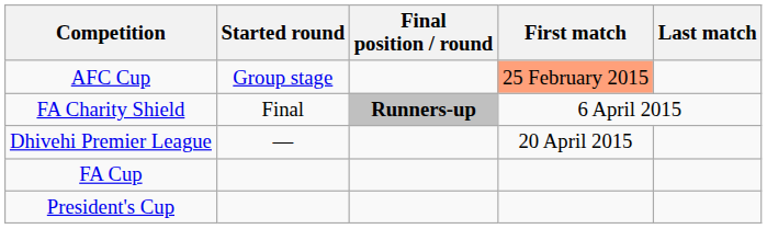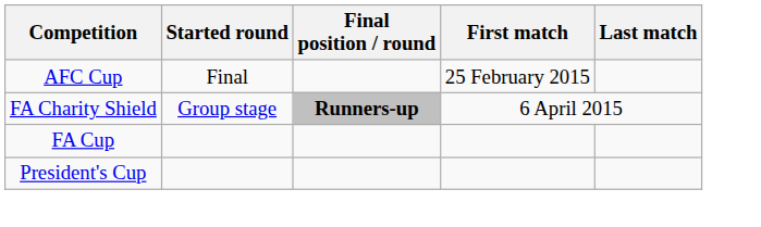 <table class="wikitable" style="text-align:center">
 <tr Overall>
 <th>Competition</th>
 <th>Started round</th>
 <th>Final<br>position / round</th>
 <th>First match</th>
 <th>Last match</th>
 </tr>
 <tr>
 <td><a href='#'>AFC Cup</a></td>
-<td><a href='#'>Group stage</a></td>
+<td>Final</td>
 <td></td>
-<td style="background: lightsalmon;">25 February 2015</td>
+<td>25 February 2015</td>
 <td></td>
 </tr>
 <tr>
 <td><a href='#'>FA Charity Shield</a></td>
-<td>Final</td>
+<td><a href='#'>Group stage</a></td>
 <td style="background:silver"><strong>Runners-up</strong></td>
 <td colspan=2>6 April 2015</td>
-</tr>
-<tr>
-<td><a href='#'>Dhivehi Premier League</a></td>
-<td>—</td>
-<td></td>
-<td>20 April 2015</td>
-<td></td>
 </tr>
 <tr>
 <td><a href='#'>FA Cup</a></td>
 <td></td>
 <td></td>
 <td></td>
 <td></td>
 </tr>
 <tr>
 <td><a href='#'>President's Cup</a></td>
 <td></td>
 <td></td>
 <td></td>
 <td></td>
 </tr>
 </table>
